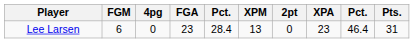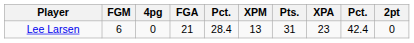 <table class="wikitable sortable">
 <tr>
 <th bgcolor="#DDDDFF" width="20%">Player</th>
 <th bgcolor="#DDDDFF" width="7%">FGM</th>
 <th bgcolor="#DDDDFF" width="7%">4pg</th>
 <th bgcolor="#DDDDFF" width="7%">FGA</th>
 <th bgcolor="#DDDDFF" width="7%">Pct.</th>
 <th bgcolor="#DDDDFF" width="7%">XPM</th>
-<th bgcolor="#DDDDFF" width="7%">2pt</th>
+<th bgcolor="#DDDDFF" width="7%">Pts.</th>
 <th bgcolor="#DDDDFF" width="7%">XPA</th>
 <th bgcolor="#DDDDFF" width="7%">Pct.</th>
-<th bgcolor="#DDDDFF" width="7%">Pts.</th>
+<th bgcolor="#DDDDFF" width="7%">2pt</th>
 </tr>
 <tr align="center">
 <td><a href='#'>Lee Larsen</a></td>
 <td>6</td>
 <td>0</td>
-<td>23</td>
+<td>21</td>
 <td>28.4</td>
 <td>13</td>
+<td>31</td>
+<td>23</td>
+<td>42.4</td>
 <td>0</td>
-<td>23</td>
-<td>46.4</td>
-<td>31</td>
 </tr>
 </table>
